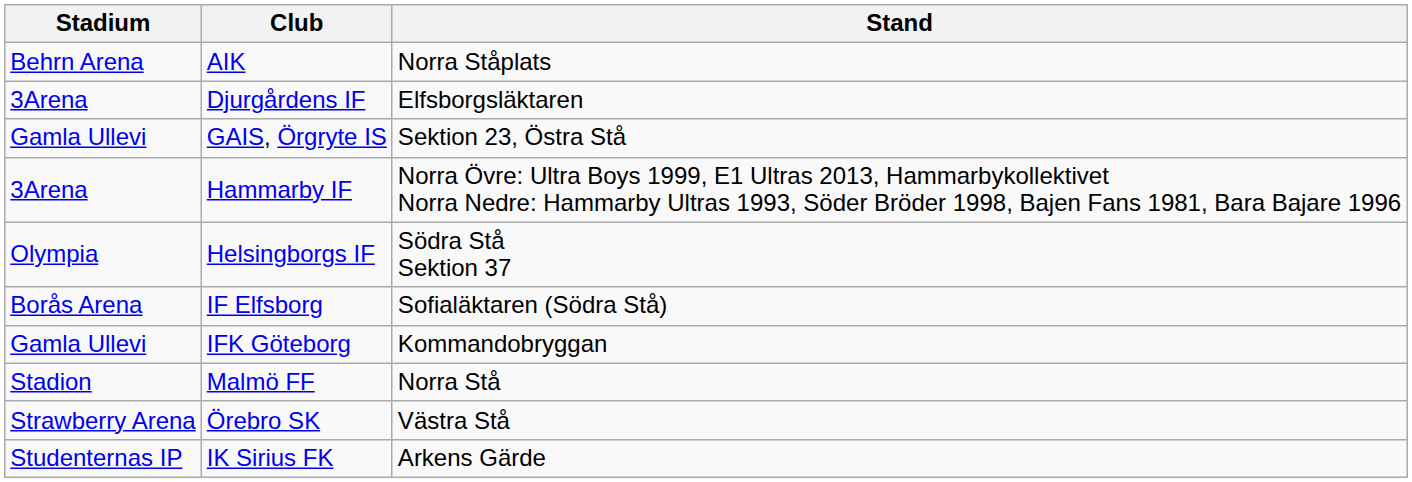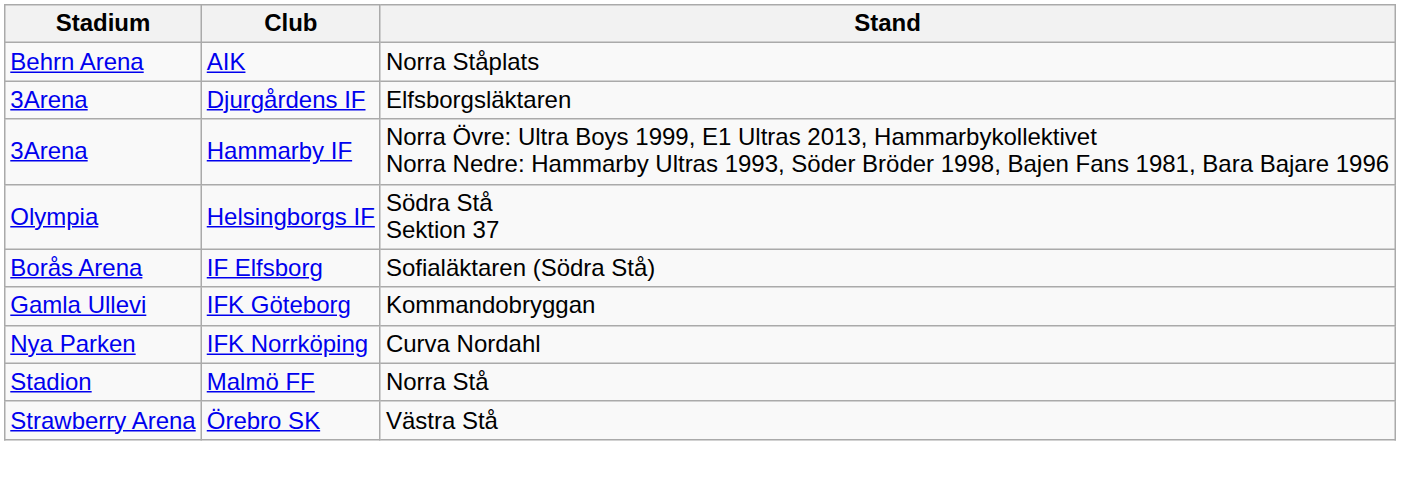 <table class="wikitable">
 <tr>
 <th>Stadium</th>
 <th>Club</th>
 <th>Stand</th>
 </tr>
 <tr>
 <td style="text-align:left;"><a href='#'>Behrn Arena</a></td>
 <td><a href='#'>AIK</a></td>
 <td>Norra Ståplats</td>
 </tr>
 <tr>
 <td style="text-align:left;"><a href='#'>3Arena</a></td>
 <td><a href='#'>Djurgårdens IF</a></td>
 <td>Elfsborgsläktaren</td>
-</tr>
-<tr>
-<td style="text-align:left;"><a href='#'>Gamla Ullevi</a></td>
-<td><a href='#'>GAIS</a>, <a href='#'>Örgryte IS</a></td>
-<td>Sektion 23, Östra Stå</td>
 </tr>
 <tr>
 <td style="text-align:left;"><a href='#'>3Arena</a></td>
 <td><a href='#'>Hammarby IF</a></td>
 <td>Norra Övre: Ultra Boys 1999, E1 Ultras 2013, Hammarbykollektivet<br>Norra Nedre: Hammarby Ultras 1993, Söder Bröder 1998, Bajen Fans 1981, Bara Bajare 1996</td>
 </tr>
 <tr>
 <td style="text-align:left;"><a href='#'>Olympia</a></td>
 <td><a href='#'>Helsingborgs IF</a></td>
 <td>Södra Stå<br>Sektion 37</td>
 </tr>
 <tr>
 <td style="text-align:left;"><a href='#'>Borås Arena</a></td>
 <td><a href='#'>IF Elfsborg</a></td>
 <td>Sofialäktaren (Södra Stå)</td>
 </tr>
 <tr>
 <td style="text-align:left;"><a href='#'>Gamla Ullevi</a></td>
 <td><a href='#'>IFK Göteborg</a></td>
 <td>Kommandobryggan</td>
 </tr>
 <tr>
+<td style="text-align:left;"><a href='#'>Nya Parken</a></td>
+<td><a href='#'>IFK Norrköping</a></td>
+<td>Curva Nordahl</td>
+</tr>
+<tr>
 <td style="text-align:left;"><a href='#'>Stadion</a></td>
 <td><a href='#'>Malmö FF</a></td>
 <td>Norra Stå</td>
 </tr>
 <tr>
 <td style="text-align:left;"><a href='#'>Strawberry Arena</a></td>
 <td><a href='#'>Örebro SK</a></td>
 <td>Västra Stå</td>
 </tr>
-<tr>
-<td><a href='#'>Studenternas IP</a></td>
-<td><a href='#'>IK Sirius FK</a></td>
-<td>Arkens Gärde</td>
-</tr>
 </table>
